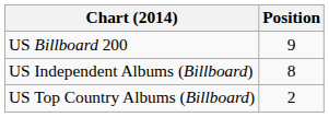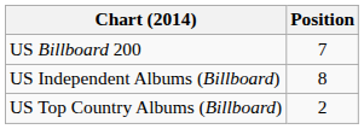 <table class="wikitable">
 <tr>
 <th>Chart (2014)</th>
 <th>Position</th>
 </tr>
 <tr>
 <td>US <em>Billboard</em> 200</td>
-<td style="text-align:center;">9</td>
+<td style="text-align:center;">7</td>
 </tr>
 <tr>
 <td>US Independent Albums (<em>Billboard</em>)</td>
 <td style="text-align:center;">8</td>
 </tr>
 <tr>
 <td>US Top Country Albums (<em>Billboard</em>)</td>
 <td style="text-align:center;">2</td>
 </tr>
 </table>
